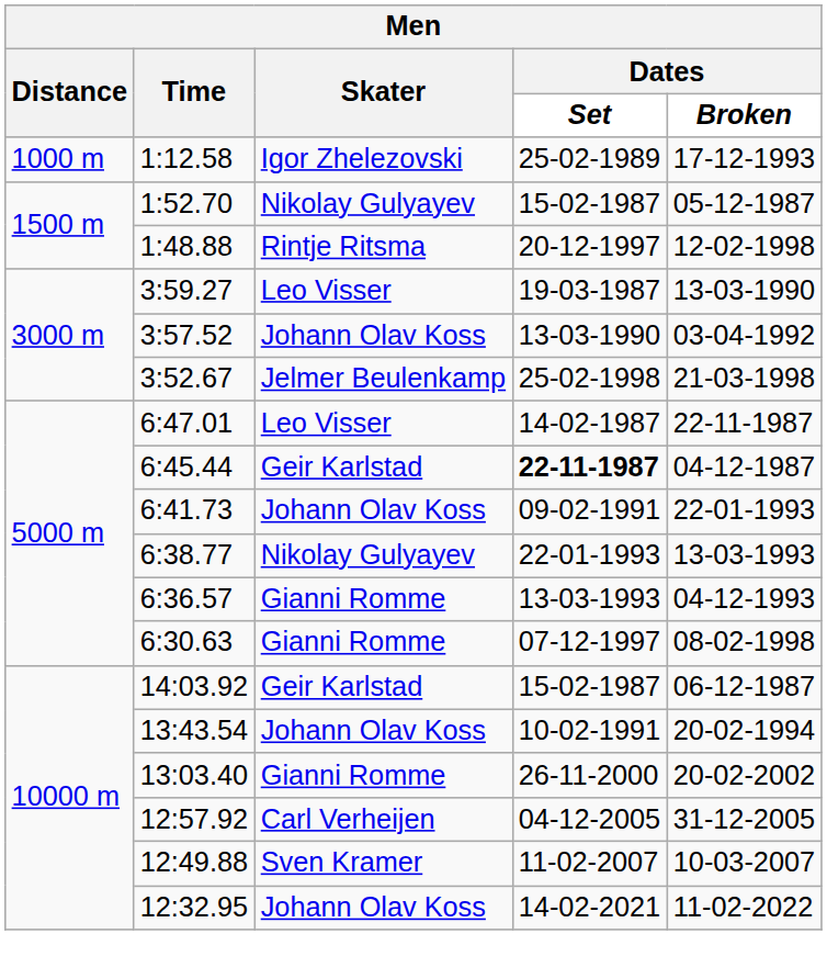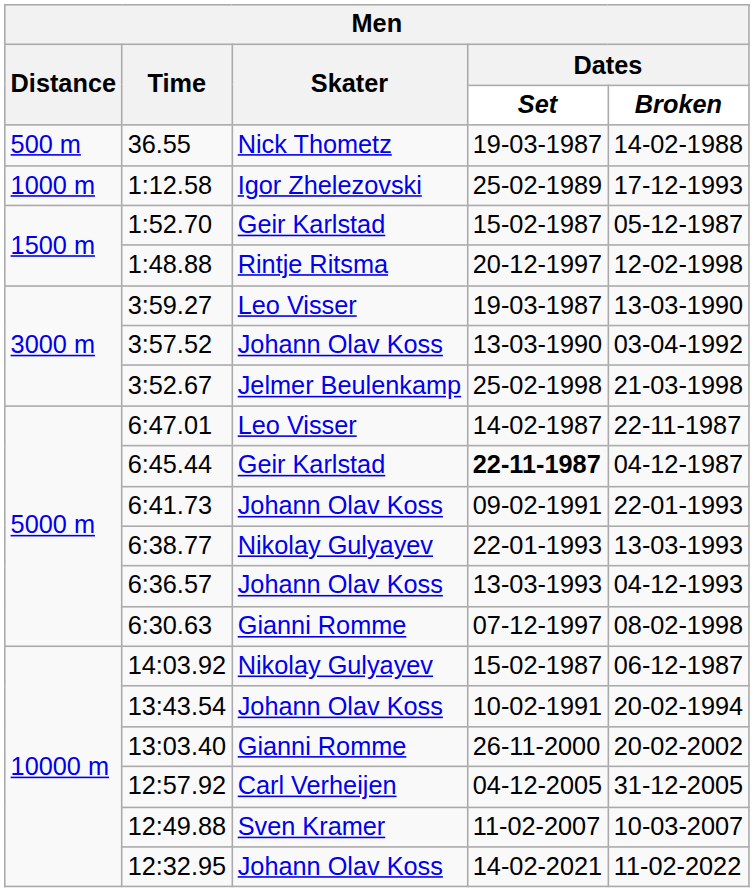 <table class="wikitable">
 <tr>
 <th colspan="5">Men</th>
 </tr>
 <tr>
 <th rowspan="2">Distance</th>
 <th rowspan="2">Time</th>
 <th rowspan="2">Skater</th>
 <th colspan="2">Dates</th>
 </tr>
 <tr>
 <th style="background-color: #ffffff;"><em>Set</em></th>
 <th style="background-color: #ffffff;"><em>Broken</em></th>
 </tr>
 <tr>
+<td><a href='#'>500 m</a></td>
+<td>36.55</td>
+<td> <a href='#'>Nick Thometz</a></td>
+<td>19-03-1987</td>
+<td>14-02-1988</td>
+</tr>
+<tr>
 <td><a href='#'>1000 m</a></td>
 <td>1:12.58</td>
 <td> <a href='#'>Igor Zhelezovski</a></td>
 <td>25-02-1989</td>
 <td>17-12-1993</td>
 </tr>
 <tr>
 <td rowspan="2"><a href='#'>1500 m</a></td>
 <td>1:52.70</td>
-<td> <a href='#'>Nikolay Gulyayev</a></td>
+<td> <a href='#'>Geir Karlstad</a></td>
 <td>15-02-1987</td>
 <td>05-12-1987</td>
 </tr>
 <tr>
 <td>1:48.88</td>
 <td> <a href='#'>Rintje Ritsma</a></td>
 <td>20-12-1997</td>
 <td>12-02-1998</td>
 </tr>
 <tr>
 <td rowspan="3"><a href='#'>3000 m</a></td>
 <td>3:59.27</td>
 <td> <a href='#'>Leo Visser</a></td>
 <td>19-03-1987</td>
 <td>13-03-1990</td>
 </tr>
 <tr>
 <td>3:57.52</td>
 <td> <a href='#'>Johann Olav Koss</a></td>
 <td>13-03-1990</td>
 <td>03-04-1992</td>
 </tr>
 <tr>
 <td>3:52.67</td>
 <td> <a href='#'>Jelmer Beulenkamp</a></td>
 <td>25-02-1998</td>
 <td>21-03-1998</td>
 </tr>
 <tr>
 <td rowspan="6"><a href='#'>5000 m</a></td>
 <td>6:47.01</td>
 <td> <a href='#'>Leo Visser</a></td>
 <td>14-02-1987</td>
 <td>22-11-1987</td>
 </tr>
 <tr>
 <td>6:45.44</td>
 <td> <a href='#'>Geir Karlstad</a></td>
 <td><strong>22-11-1987</strong></td>
 <td>04-12-1987</td>
 </tr>
 <tr>
 <td>6:41.73</td>
 <td> <a href='#'>Johann Olav Koss</a></td>
 <td>09-02-1991</td>
 <td>22-01-1993</td>
 </tr>
 <tr>
 <td>6:38.77</td>
 <td> <a href='#'>Nikolay Gulyayev</a></td>
 <td>22-01-1993</td>
 <td>13-03-1993</td>
 </tr>
 <tr>
 <td>6:36.57</td>
-<td> <a href='#'>Gianni Romme</a></td>
+<td> <a href='#'>Johann Olav Koss</a></td>
 <td>13-03-1993</td>
 <td>04-12-1993</td>
 </tr>
 <tr>
 <td>6:30.63</td>
 <td> <a href='#'>Gianni Romme</a></td>
 <td>07-12-1997</td>
 <td>08-02-1998</td>
 </tr>
 <tr>
 <td rowspan="6"><a href='#'>10000 m</a></td>
 <td>14:03.92</td>
-<td> <a href='#'>Geir Karlstad</a></td>
+<td> <a href='#'>Nikolay Gulyayev</a></td>
 <td>15-02-1987</td>
 <td>06-12-1987</td>
 </tr>
 <tr>
 <td>13:43.54</td>
 <td> <a href='#'>Johann Olav Koss</a></td>
 <td>10-02-1991</td>
 <td>20-02-1994</td>
 </tr>
 <tr>
 <td>13:03.40</td>
 <td> <a href='#'>Gianni Romme</a></td>
 <td>26-11-2000</td>
 <td>20-02-2002</td>
 </tr>
 <tr>
 <td>12:57.92</td>
 <td> <a href='#'>Carl Verheijen</a></td>
 <td>04-12-2005</td>
 <td>31-12-2005</td>
 </tr>
 <tr>
 <td>12:49.88</td>
 <td> <a href='#'>Sven Kramer</a></td>
 <td>11-02-2007</td>
 <td>10-03-2007</td>
 </tr>
 <tr>
 <td>12:32.95</td>
 <td> <a href='#'>Johann Olav Koss</a></td>
 <td>14-02-2021</td>
 <td>11-02-2022</td>
 </tr>
 </table>
